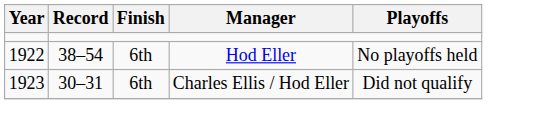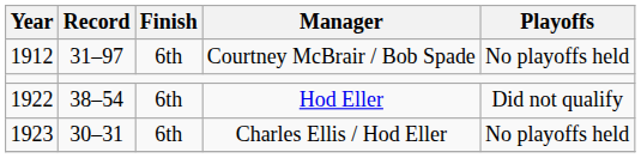 <table class="wikitable">
 <tr style="background: #F2F2F2;">
 <th>Year</th>
 <th>Record</th>
 <th>Finish</th>
 <th>Manager</th>
 <th>Playoffs</th>
 </tr>
 <tr align=center>
+<td>1912</td>
+<td>31–97</td>
+<td>6th</td>
+<td>Courtney McBrair / Bob Spade</td>
+<td>No playoffs held</td>
+</tr>
+<tr align=center>
 <td></td>
 </tr>
 <tr align=center>
 <td>1922</td>
 <td>38–54</td>
 <td>6th</td>
 <td><a href='#'>Hod Eller</a></td>
-<td>No playoffs held</td>
+<td>Did not qualify</td>
 </tr>
 <tr align=center>
 <td>1923</td>
 <td>30–31</td>
 <td>6th</td>
 <td>Charles Ellis / Hod Eller</td>
-<td>Did not qualify</td>
+<td>No playoffs held</td>
 </tr>
 <tr align=center>
 </tr>
 </table>
